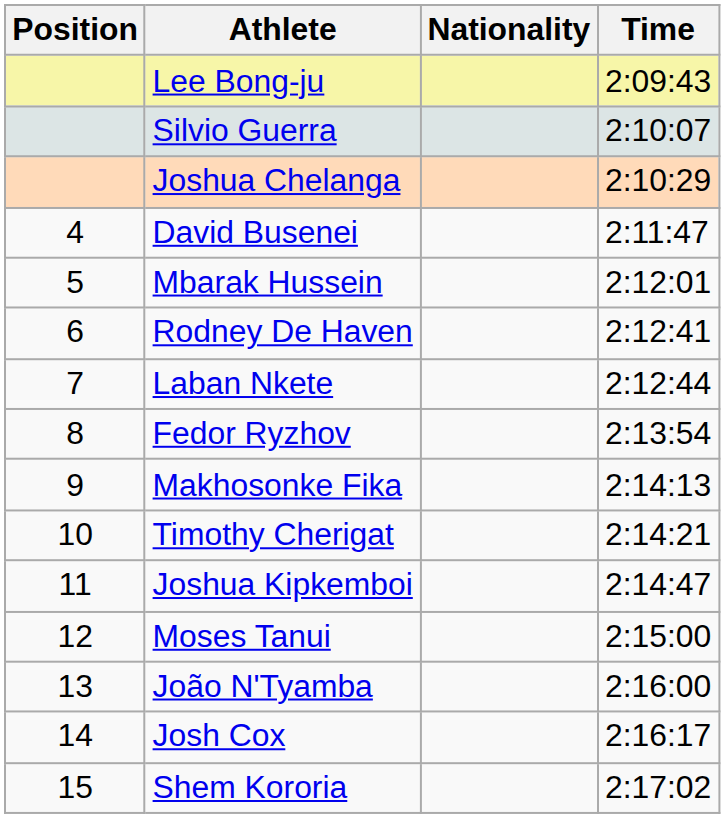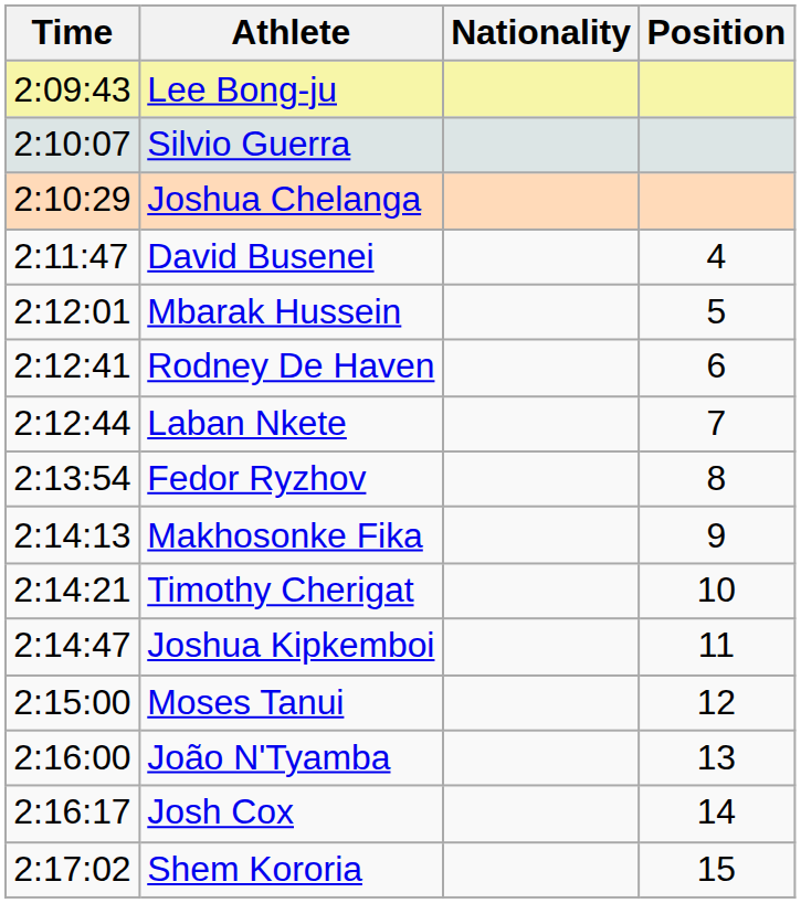 <table class="wikitable sortable">
 <tr>
-<th>Position</th>
+<th>Time</th>
 <th>Athlete</th>
 <th>Nationality</th>
-<th>Time</th>
+<th>Position</th>
 </tr>
 <tr bgcolor="#F7F6A8">
-<td align=center></td>
+<td>2:09:43</td>
 <td><a href='#'>Lee Bong-ju</a></td>
 <td></td>
-<td>2:09:43</td>
+<td align=center></td>
 </tr>
 <tr bgcolor="#DCE5E5">
-<td align=center></td>
+<td>2:10:07</td>
 <td><a href='#'>Silvio Guerra</a></td>
 <td></td>
-<td>2:10:07</td>
+<td align=center></td>
 </tr>
 <tr bgcolor="#FFDAB9">
-<td align=center></td>
+<td>2:10:29</td>
 <td><a href='#'>Joshua Chelanga</a></td>
 <td></td>
-<td>2:10:29</td>
+<td align=center></td>
 </tr>
 <tr>
-<td align=center>4</td>
+<td>2:11:47</td>
 <td><a href='#'>David Busenei</a></td>
 <td></td>
-<td>2:11:47</td>
+<td align=center>4</td>
 </tr>
 <tr>
-<td align=center>5</td>
+<td>2:12:01</td>
 <td><a href='#'>Mbarak Hussein</a></td>
 <td></td>
-<td>2:12:01</td>
+<td align=center>5</td>
 </tr>
 <tr>
-<td align=center>6</td>
+<td>2:12:41</td>
 <td><a href='#'>Rodney De Haven</a></td>
 <td></td>
-<td>2:12:41</td>
+<td align=center>6</td>
 </tr>
 <tr>
-<td align=center>7</td>
+<td>2:12:44</td>
 <td><a href='#'>Laban Nkete</a></td>
 <td></td>
-<td>2:12:44</td>
+<td align=center>7</td>
 </tr>
 <tr>
-<td align=center>8</td>
+<td>2:13:54</td>
 <td><a href='#'>Fedor Ryzhov</a></td>
 <td></td>
-<td>2:13:54</td>
+<td align=center>8</td>
 </tr>
 <tr>
-<td align=center>9</td>
+<td>2:14:13</td>
 <td><a href='#'>Makhosonke Fika</a></td>
 <td></td>
-<td>2:14:13</td>
+<td align=center>9</td>
 </tr>
 <tr>
-<td align=center>10</td>
+<td>2:14:21</td>
 <td><a href='#'>Timothy Cherigat</a></td>
 <td></td>
-<td>2:14:21</td>
+<td align=center>10</td>
 </tr>
 <tr>
-<td align=center>11</td>
+<td>2:14:47</td>
 <td><a href='#'>Joshua Kipkemboi</a></td>
 <td></td>
-<td>2:14:47</td>
+<td align=center>11</td>
 </tr>
 <tr>
-<td align=center>12</td>
+<td>2:15:00</td>
 <td><a href='#'>Moses Tanui</a></td>
 <td></td>
-<td>2:15:00</td>
+<td align=center>12</td>
 </tr>
 <tr>
-<td align=center>13</td>
+<td>2:16:00</td>
 <td><a href='#'>João N'Tyamba</a></td>
 <td></td>
-<td>2:16:00</td>
+<td align=center>13</td>
 </tr>
 <tr>
-<td align=center>14</td>
+<td>2:16:17</td>
 <td><a href='#'>Josh Cox</a></td>
 <td></td>
-<td>2:16:17</td>
+<td align=center>14</td>
 </tr>
 <tr>
-<td align=center>15</td>
+<td>2:17:02</td>
 <td><a href='#'>Shem Kororia</a></td>
 <td></td>
-<td>2:17:02</td>
+<td align=center>15</td>
 </tr>
 </table>
